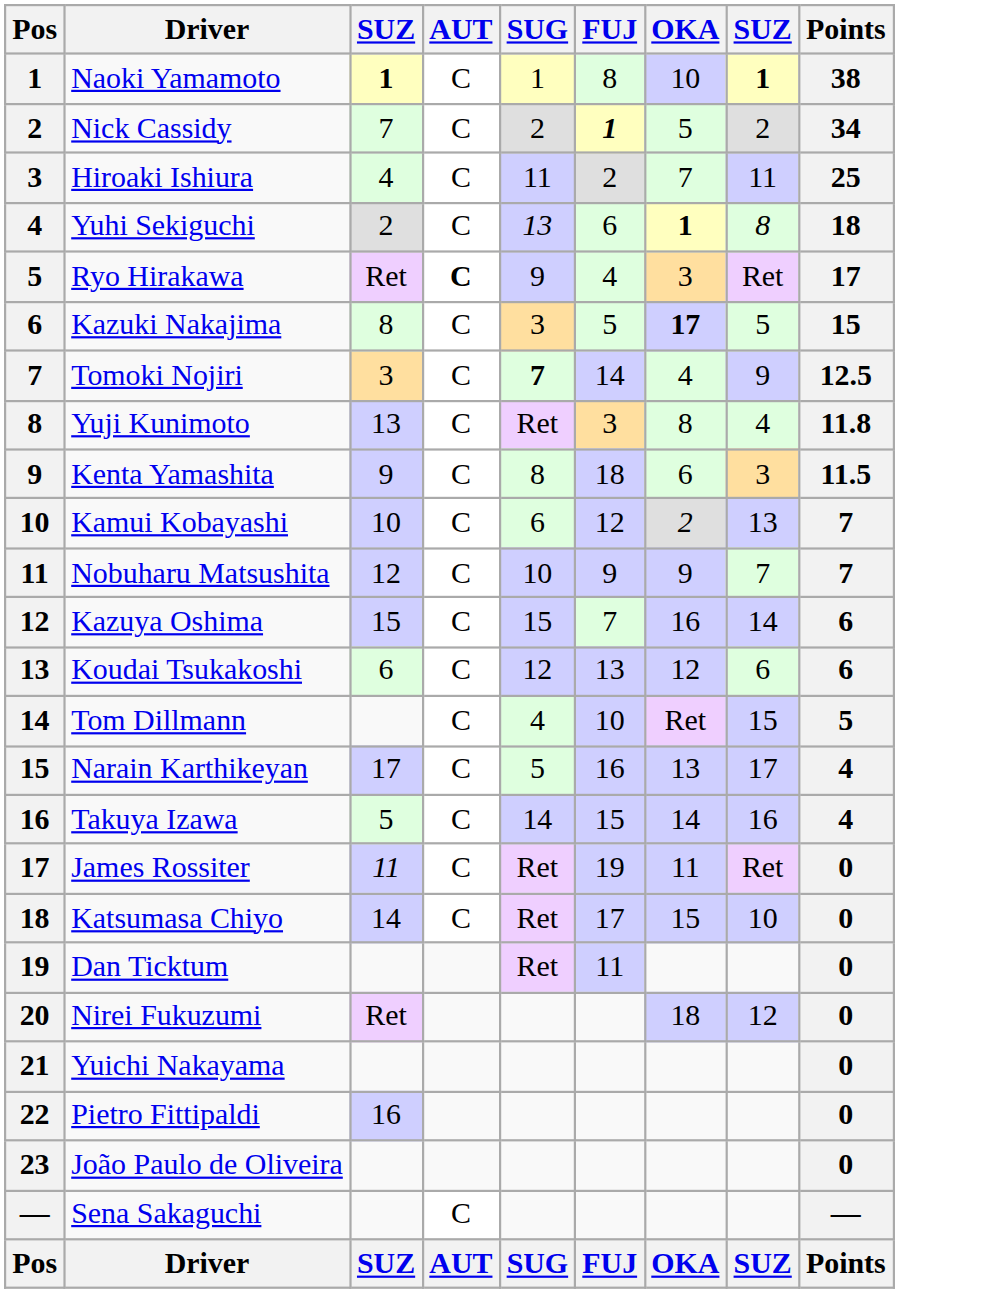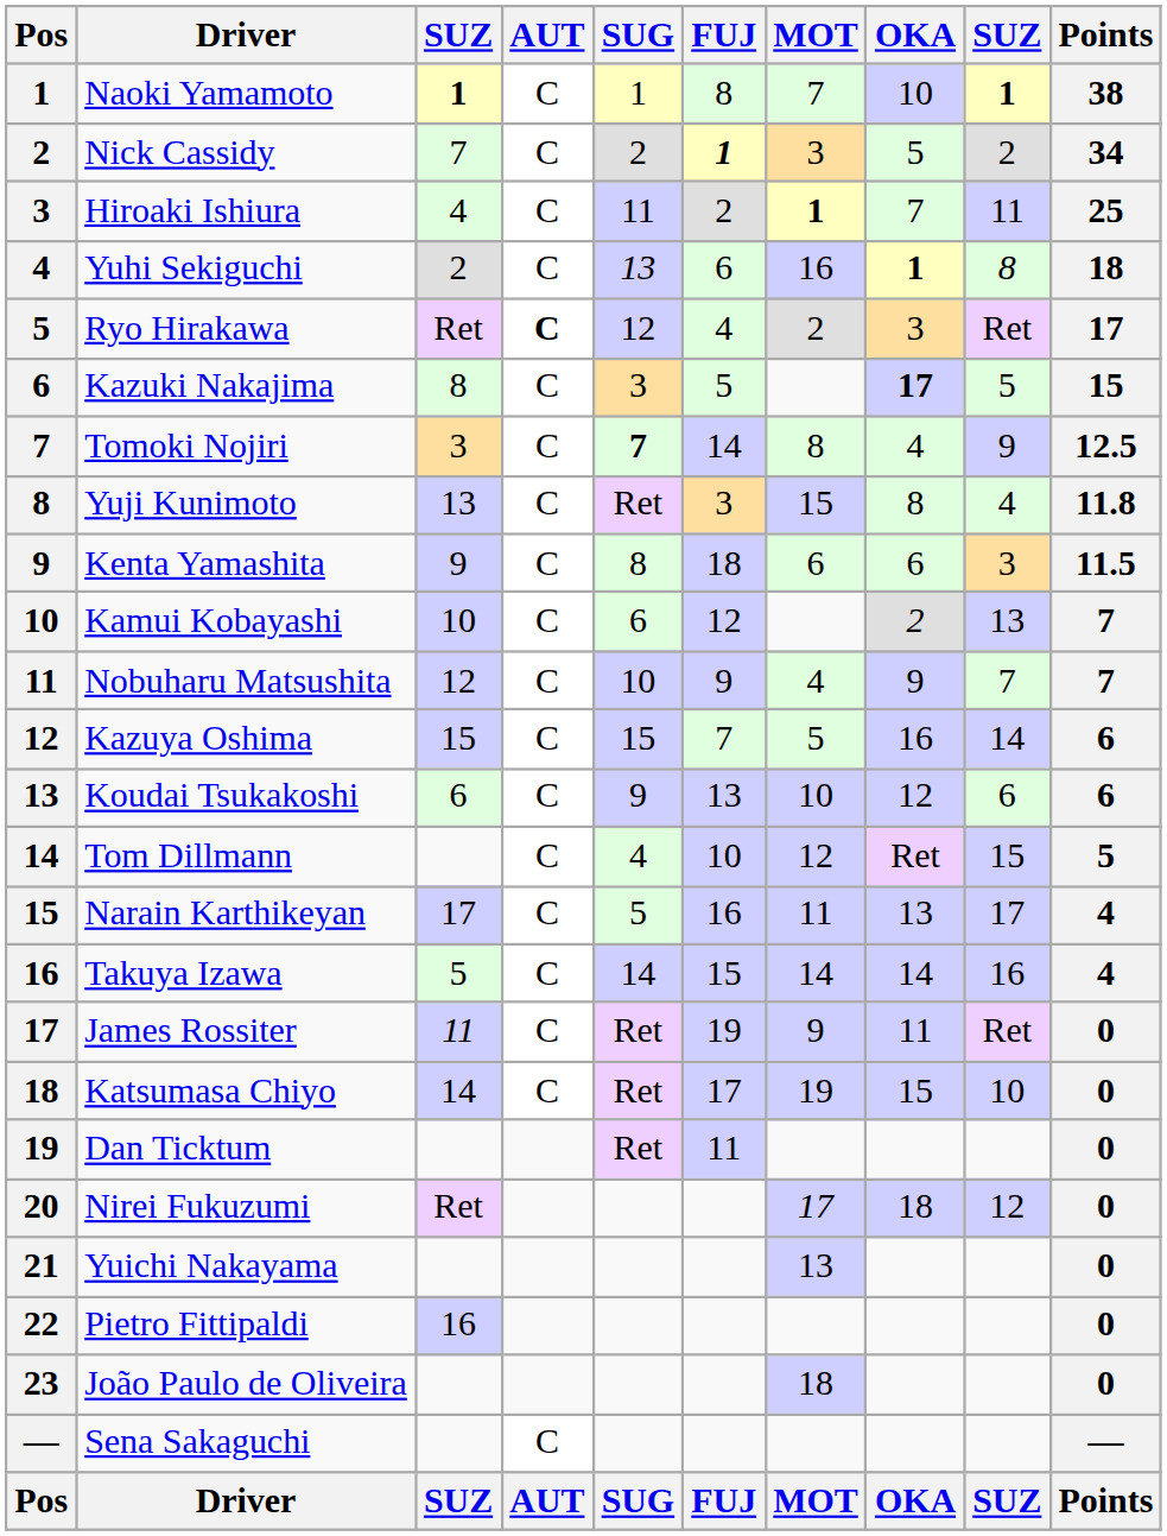 <table class="wikitable" style="font-size:85%; text-align:center">
 <tr style="background:#f9f9f9" valign="top">
 <th valign="middle">Pos</th>
 <th valign="middle">Driver</th>
 <th><a href='#'>SUZ</a></th>
 <th><a href='#'>AUT</a></th>
 <th><a href='#'>SUG</a></th>
 <th><a href='#'>FUJ</a></th>
+<th><a href='#'>MOT</a></th>
 <th><a href='#'>OKA</a></th>
 <th><a href='#'>SUZ</a></th>
 <th valign="middle">Points</th>
 </tr>
 <tr>
 <th>1</th>
 <td align="left"> <a href='#'>Naoki Yamamoto</a></td>
 <td style="background:#ffffbf;"><strong>1</strong></td>
 <td style="background:#ffffff;">C</td>
 <td style="background:#ffffbf;">1</td>
 <td style="background:#dfffdf;">8</td>
+<td style="background:#dfffdf;">7</td>
 <td style="background:#cfcfff;">10</td>
 <td style="background:#ffffbf;"><strong>1</strong></td>
 <th>38</th>
 </tr>
 <tr>
 <th>2</th>
 <td align="left"> <a href='#'>Nick Cassidy</a></td>
 <td style="background:#dfffdf;">7</td>
 <td style="background:#ffffff;">C</td>
 <td style="background:#dfdfdf;">2</td>
 <td style="background:#ffffbf;"><strong><em>1</em></strong></td>
+<td style="background:#ffdf9f;">3</td>
 <td style="background:#dfffdf;">5</td>
 <td style="background:#dfdfdf;">2</td>
 <th>34</th>
 </tr>
 <tr>
 <th>3</th>
 <td align="left"> <a href='#'>Hiroaki Ishiura</a></td>
 <td style="background:#dfffdf;">4</td>
 <td style="background:#ffffff;">C</td>
 <td style="background:#cfcfff;">11</td>
 <td style="background:#dfdfdf;">2</td>
+<td style="background:#ffffbf;"><strong>1</strong></td>
 <td style="background:#dfffdf;">7</td>
 <td style="background:#cfcfff;">11</td>
 <th>25</th>
 </tr>
 <tr>
 <th>4</th>
 <td align="left"> <a href='#'>Yuhi Sekiguchi</a></td>
 <td style="background:#dfdfdf;">2</td>
 <td style="background:#ffffff;">C</td>
 <td style="background:#cfcfff;"><em>13</em></td>
 <td style="background:#dfffdf;">6</td>
+<td style="background:#cfcfff;">16</td>
 <td style="background:#ffffbf;"><strong>1</strong></td>
 <td style="background:#dfffdf;"><em>8</em></td>
 <th>18</th>
 </tr>
 <tr>
 <th>5</th>
 <td align="left"> <a href='#'>Ryo Hirakawa</a></td>
 <td style="background:#efcfff;">Ret</td>
 <td style="background:#ffffff;"><strong>C</strong></td>
-<td style="background:#cfcfff;">9</td>
+<td style="background:#cfcfff;">12</td>
 <td style="background:#dfffdf;">4</td>
+<td style="background:#dfdfdf;">2</td>
 <td style="background:#ffdf9f;">3</td>
 <td style="background:#efcfff;">Ret</td>
 <th>17</th>
 </tr>
 <tr>
 <th>6</th>
 <td align="left"> <a href='#'>Kazuki Nakajima</a></td>
 <td style="background:#dfffdf;">8</td>
 <td style="background:#ffffff;">C</td>
 <td style="background:#ffdf9f;">3</td>
 <td style="background:#dfffdf;">5</td>
+<td></td>
 <td style="background:#cfcfff;"><strong>17</strong></td>
 <td style="background:#dfffdf;">5</td>
 <th>15</th>
 </tr>
 <tr>
 <th>7</th>
 <td align="left"> <a href='#'>Tomoki Nojiri</a></td>
 <td style="background:#ffdf9f;">3</td>
 <td style="background:#ffffff;">C</td>
 <td style="background:#dfffdf;"><strong>7</strong></td>
 <td style="background:#cfcfff;">14</td>
+<td style="background:#dfffdf;">8</td>
 <td style="background:#dfffdf;">4</td>
 <td style="background:#cfcfff;">9</td>
 <th>12.5</th>
 </tr>
 <tr>
 <th>8</th>
 <td align="left"> <a href='#'>Yuji Kunimoto</a></td>
 <td style="background:#cfcfff;">13</td>
 <td style="background:#ffffff;">C</td>
 <td style="background:#efcfff;">Ret</td>
 <td style="background:#ffdf9f;">3</td>
+<td style="background:#cfcfff;">15</td>
 <td style="background:#dfffdf;">8</td>
 <td style="background:#dfffdf;">4</td>
 <th>11.8</th>
 </tr>
 <tr>
 <th>9</th>
 <td align="left"> <a href='#'>Kenta Yamashita</a></td>
 <td style="background:#cfcfff;">9</td>
 <td style="background:#ffffff;">C</td>
 <td style="background:#dfffdf;">8</td>
 <td style="background:#cfcfff;">18</td>
 <td style="background:#dfffdf;">6</td>
+<td style="background:#dfffdf;">6</td>
 <td style="background:#ffdf9f;">3</td>
 <th>11.5</th>
 </tr>
 <tr>
 <th>10</th>
 <td align="left"> <a href='#'>Kamui Kobayashi</a></td>
 <td style="background:#cfcfff;">10</td>
 <td style="background:#ffffff;">C</td>
 <td style="background:#dfffdf;">6</td>
 <td style="background:#cfcfff;">12</td>
+<td></td>
 <td style="background:#dfdfdf;"><em>2</em></td>
 <td style="background:#cfcfff;">13</td>
 <th>7</th>
 </tr>
 <tr>
 <th>11</th>
 <td align="left"> <a href='#'>Nobuharu Matsushita</a></td>
 <td style="background:#cfcfff;">12</td>
 <td style="background:#ffffff;">C</td>
 <td style="background:#cfcfff;">10</td>
 <td style="background:#cfcfff;">9</td>
+<td style="background:#dfffdf;">4</td>
 <td style="background:#cfcfff;">9</td>
 <td style="background:#dfffdf;">7</td>
 <th>7</th>
 </tr>
 <tr>
 <th>12</th>
 <td align="left"> <a href='#'>Kazuya Oshima</a></td>
 <td style="background:#cfcfff;">15</td>
 <td style="background:#ffffff;">C</td>
 <td style="background:#cfcfff;">15</td>
 <td style="background:#dfffdf;">7</td>
+<td style="background:#dfffdf;">5</td>
 <td style="background:#cfcfff;">16</td>
 <td style="background:#cfcfff;">14</td>
 <th>6</th>
 </tr>
 <tr>
 <th>13</th>
 <td align="left"> <a href='#'>Koudai Tsukakoshi</a></td>
 <td style="background:#dfffdf;">6</td>
 <td style="background:#ffffff;">C</td>
-<td style="background:#cfcfff;">12</td>
+<td style="background:#cfcfff;">9</td>
 <td style="background:#cfcfff;">13</td>
+<td style="background:#cfcfff;">10</td>
 <td style="background:#cfcfff;">12</td>
 <td style="background:#dfffdf;">6</td>
 <th>6</th>
 </tr>
 <tr>
 <th>14</th>
 <td align="left"> <a href='#'>Tom Dillmann</a></td>
 <td></td>
 <td style="background:#ffffff;">C</td>
 <td style="background:#dfffdf;">4</td>
 <td style="background:#cfcfff;">10</td>
+<td style="background:#cfcfff;">12</td>
 <td style="background:#efcfff;">Ret</td>
 <td style="background:#cfcfff;">15</td>
 <th>5</th>
 </tr>
 <tr>
 <th>15</th>
 <td align="left"> <a href='#'>Narain Karthikeyan</a></td>
 <td style="background:#cfcfff;">17</td>
 <td style="background:#ffffff;">C</td>
 <td style="background:#dfffdf;">5</td>
 <td style="background:#cfcfff;">16</td>
+<td style="background:#cfcfff;">11</td>
 <td style="background:#cfcfff;">13</td>
 <td style="background:#cfcfff;">17</td>
 <th>4</th>
 </tr>
 <tr>
 <th>16</th>
 <td align="left"> <a href='#'>Takuya Izawa</a></td>
 <td style="background:#dfffdf;">5</td>
 <td style="background:#ffffff;">C</td>
 <td style="background:#cfcfff;">14</td>
 <td style="background:#cfcfff;">15</td>
 <td style="background:#cfcfff;">14</td>
+<td style="background:#cfcfff;">14</td>
 <td style="background:#cfcfff;">16</td>
 <th>4</th>
 </tr>
 <tr>
 <th>17</th>
 <td align="left"> <a href='#'>James Rossiter</a></td>
 <td style="background:#cfcfff;"><em>11</em></td>
 <td style="background:#ffffff;">C</td>
 <td style="background:#efcfff;">Ret</td>
 <td style="background:#cfcfff;">19</td>
+<td style="background:#cfcfff;">9</td>
 <td style="background:#cfcfff;">11</td>
 <td style="background:#efcfff;">Ret</td>
 <th>0</th>
 </tr>
 <tr>
 <th>18</th>
 <td align="left"> <a href='#'>Katsumasa Chiyo</a></td>
 <td style="background:#cfcfff;">14</td>
 <td style="background:#ffffff;">C</td>
 <td style="background:#efcfff;">Ret</td>
 <td style="background:#cfcfff;">17</td>
+<td style="background:#cfcfff;">19</td>
 <td style="background:#cfcfff;">15</td>
 <td style="background:#cfcfff;">10</td>
 <th>0</th>
 </tr>
 <tr>
 <th>19</th>
 <td align="left"> <a href='#'>Dan Ticktum</a></td>
 <td></td>
 <td></td>
 <td style="background:#efcfff;">Ret</td>
 <td style="background:#cfcfff;">11</td>
 <td></td>
 <td></td>
+<td></td>
 <th>0</th>
 </tr>
 <tr>
 <th>20</th>
 <td align="left"> <a href='#'>Nirei Fukuzumi</a></td>
 <td style="background:#efcfff;">Ret</td>
 <td></td>
 <td></td>
 <td></td>
+<td style="background:#cfcfff;"><em>17</em></td>
 <td style="background:#cfcfff;">18</td>
 <td style="background:#cfcfff;">12</td>
 <th>0</th>
 </tr>
 <tr>
 <th>21</th>
 <td align="left"> <a href='#'>Yuichi Nakayama</a></td>
 <td></td>
 <td></td>
 <td></td>
 <td></td>
+<td style="background:#cfcfff;">13</td>
 <td></td>
 <td></td>
 <th>0</th>
 </tr>
 <tr>
 <th>22</th>
 <td align="left"> <a href='#'>Pietro Fittipaldi</a></td>
 <td style="background:#cfcfff;">16</td>
+<td></td>
 <td></td>
 <td></td>
 <td></td>
 <td></td>
 <td></td>
 <th>0</th>
 </tr>
 <tr>
 <th>23</th>
 <td align="left" nowrap> <a href='#'>João Paulo de Oliveira</a></td>
 <td></td>
 <td></td>
 <td></td>
 <td></td>
+<td style="background:#cfcfff;">18</td>
 <td></td>
 <td></td>
 <th>0</th>
 </tr>
 <tr>
 <th>—</th>
 <td align="left"> <a href='#'>Sena Sakaguchi</a></td>
 <td></td>
 <td style="background:#ffffff;">C</td>
 <td></td>
 <td></td>
 <td></td>
 <td></td>
+<td></td>
 <th>—</th>
 </tr>
 <tr>
 <th valign="middle">Pos</th>
 <th valign="middle">Driver</th>
 <th><a href='#'>SUZ</a></th>
 <th><a href='#'>AUT</a></th>
 <th><a href='#'>SUG</a></th>
 <th><a href='#'>FUJ</a></th>
+<th><a href='#'>MOT</a></th>
 <th><a href='#'>OKA</a></th>
 <th><a href='#'>SUZ</a></th>
 <th valign="middle">Points</th>
 </tr>
 </table>
